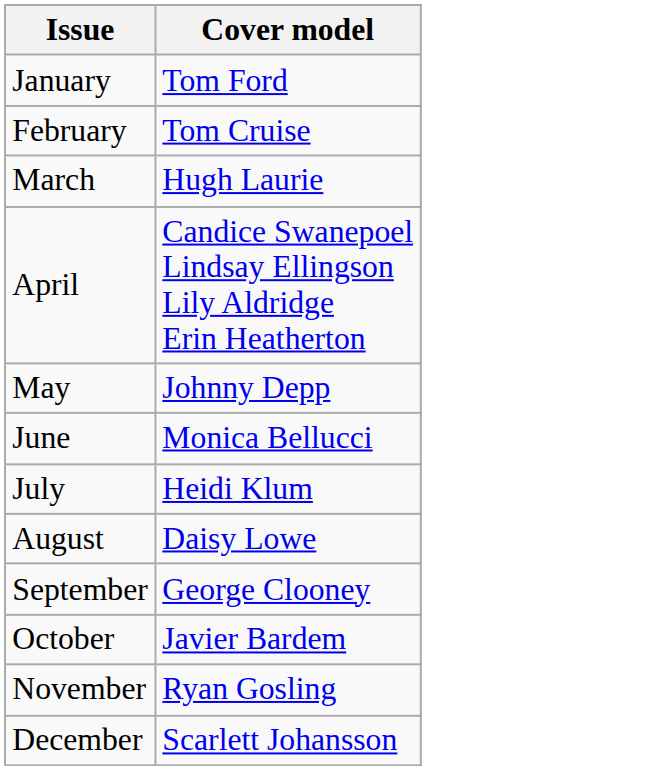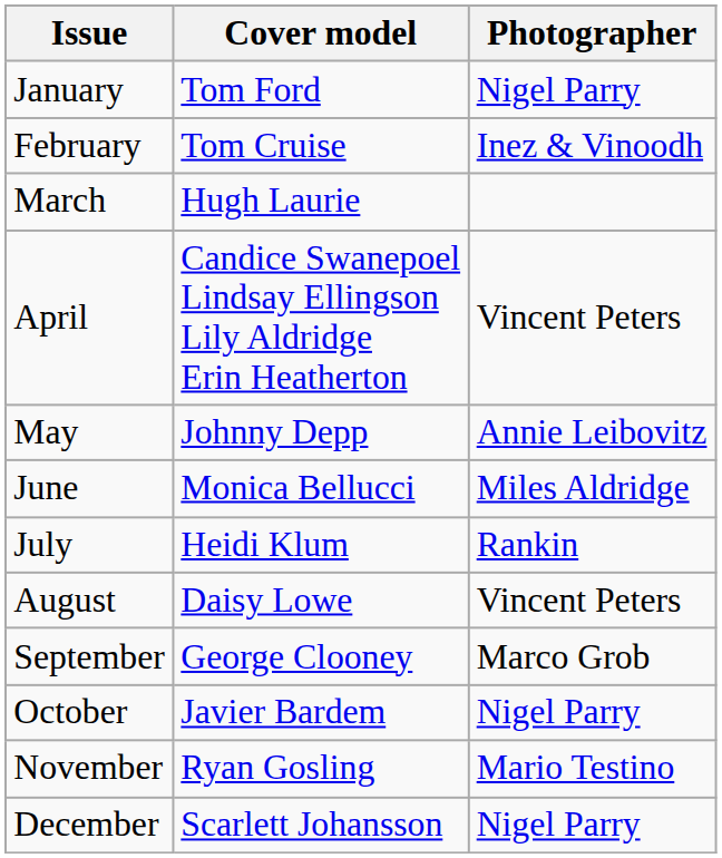 <table class="sortable wikitable">
 <tr>
 <th>Issue</th>
 <th>Cover model</th>
+<th>Photographer</th>
 </tr>
 <tr>
 <td>January</td>
 <td><a href='#'>Tom Ford</a></td>
+<td><a href='#'>Nigel Parry</a></td>
 </tr>
 <tr>
 <td>February</td>
 <td><a href='#'>Tom Cruise</a></td>
+<td><a href='#'>Inez & Vinoodh</a></td>
 </tr>
 <tr>
 <td>March</td>
 <td><a href='#'>Hugh Laurie</a></td>
+<td></td>
 </tr>
 <tr>
 <td>April</td>
 <td><a href='#'>Candice Swanepoel</a><br><a href='#'>Lindsay Ellingson</a><br><a href='#'>Lily Aldridge</a><br><a href='#'>Erin Heatherton</a></td>
+<td>Vincent Peters</td>
 </tr>
 <tr>
 <td>May</td>
 <td><a href='#'>Johnny Depp</a></td>
+<td><a href='#'>Annie Leibovitz</a></td>
 </tr>
 <tr>
 <td>June</td>
 <td><a href='#'>Monica Bellucci</a></td>
+<td><a href='#'>Miles Aldridge</a></td>
 </tr>
 <tr>
 <td>July</td>
 <td><a href='#'>Heidi Klum</a></td>
+<td><a href='#'>Rankin</a></td>
 </tr>
 <tr>
 <td>August</td>
 <td><a href='#'>Daisy Lowe</a></td>
+<td>Vincent Peters</td>
 </tr>
 <tr>
 <td>September</td>
 <td><a href='#'>George Clooney</a></td>
+<td>Marco Grob</td>
 </tr>
 <tr>
 <td>October</td>
 <td><a href='#'>Javier Bardem</a></td>
+<td><a href='#'>Nigel Parry</a></td>
 </tr>
 <tr>
 <td>November</td>
 <td><a href='#'>Ryan Gosling</a></td>
+<td><a href='#'>Mario Testino</a></td>
 </tr>
 <tr>
 <td>December</td>
 <td><a href='#'>Scarlett Johansson</a></td>
+<td><a href='#'>Nigel Parry</a></td>
 </tr>
 </table>
